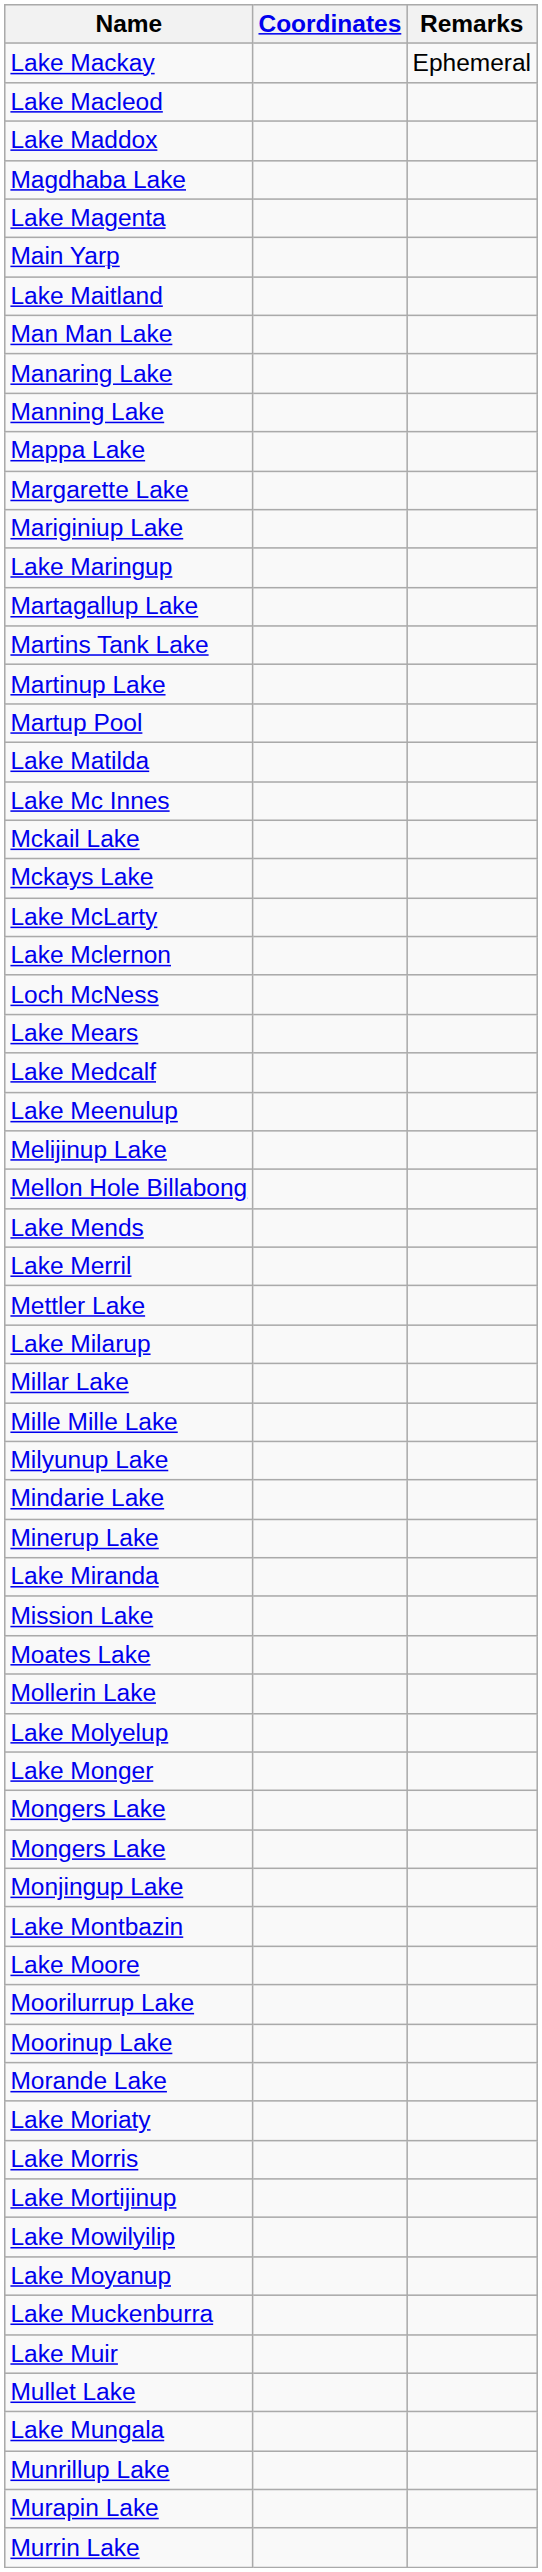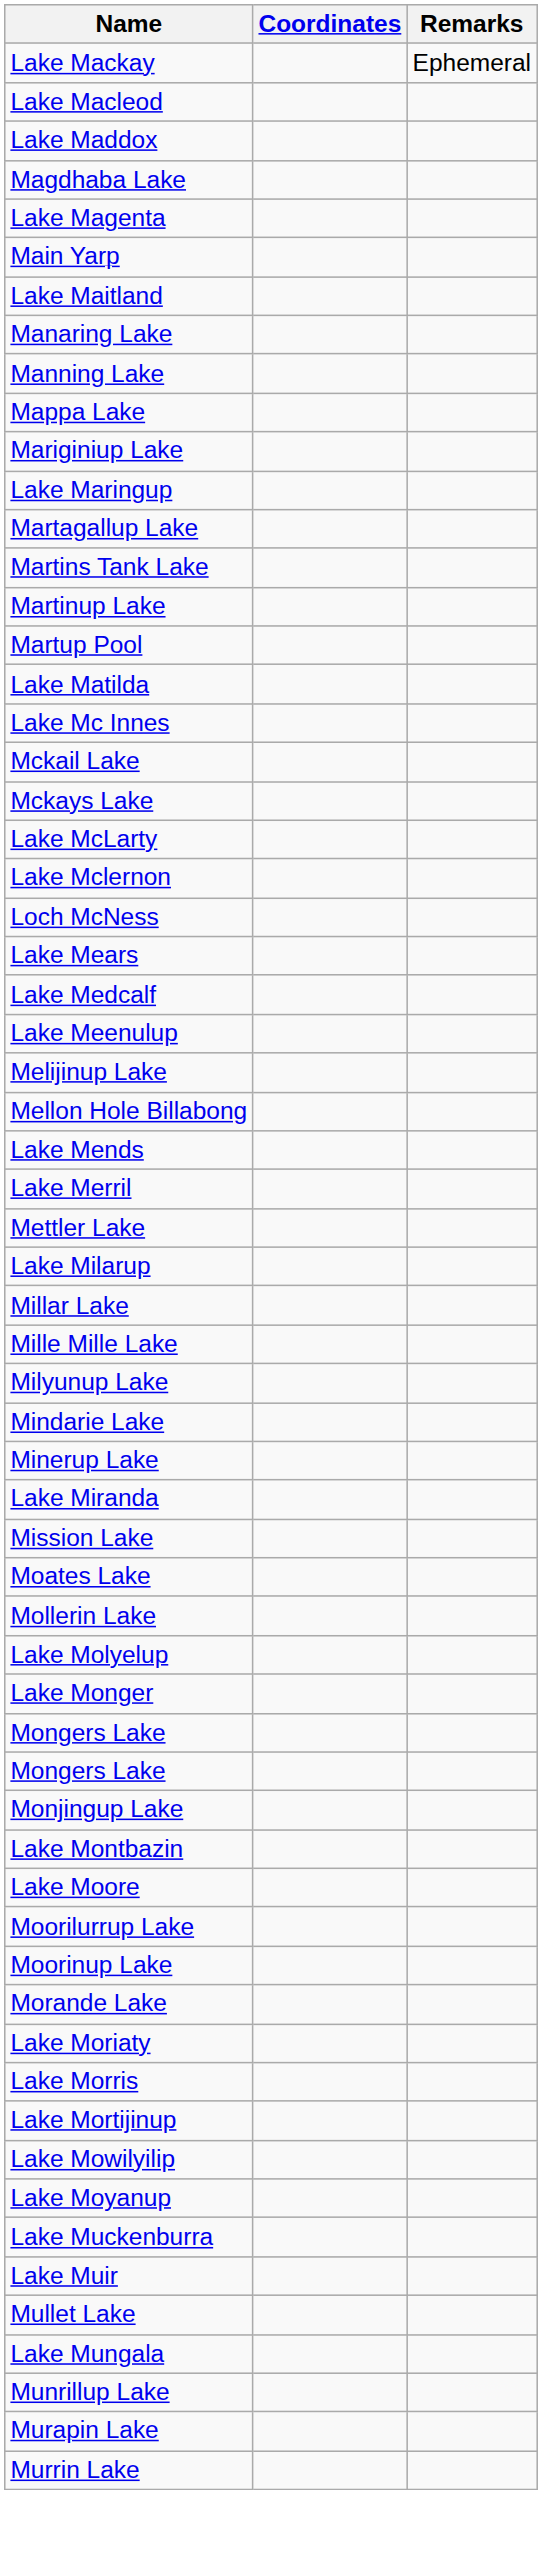 <table class="wikitable">
 <tr>
 <th>Name</th>
 <th><a href='#'>Coordinates</a></th>
 <th>Remarks</th>
 </tr>
 <tr>
 <td><a href='#'>Lake Mackay</a></td>
 <td></td>
 <td>Ephemeral</td>
 </tr>
 <tr>
 <td><a href='#'>Lake Macleod</a></td>
 <td></td>
 <td></td>
 </tr>
 <tr>
 <td><a href='#'>Lake Maddox</a></td>
 <td></td>
 <td></td>
 </tr>
 <tr>
 <td><a href='#'>Magdhaba Lake</a></td>
 <td></td>
 <td></td>
 </tr>
 <tr>
 <td><a href='#'>Lake Magenta</a></td>
 <td></td>
 <td></td>
 </tr>
 <tr>
 <td><a href='#'>Main Yarp</a></td>
 <td></td>
 <td></td>
 </tr>
 <tr>
 <td><a href='#'>Lake Maitland</a></td>
 <td></td>
 <td></td>
 </tr>
 <tr>
-<td><a href='#'>Man Man Lake</a></td>
-<td></td>
-<td></td>
-</tr>
-<tr>
 <td><a href='#'>Manaring Lake</a></td>
 <td></td>
 <td></td>
 </tr>
 <tr>
 <td><a href='#'>Manning Lake</a></td>
 <td></td>
 <td></td>
 </tr>
 <tr>
 <td><a href='#'>Mappa Lake</a></td>
-<td></td>
-<td></td>
-</tr>
-<tr>
-<td><a href='#'>Margarette Lake</a></td>
 <td></td>
 <td></td>
 </tr>
 <tr>
 <td><a href='#'>Mariginiup Lake</a></td>
 <td></td>
 <td></td>
 </tr>
 <tr>
 <td><a href='#'>Lake Maringup</a></td>
 <td></td>
 <td></td>
 </tr>
 <tr>
 <td><a href='#'>Martagallup Lake</a></td>
 <td></td>
 <td></td>
 </tr>
 <tr>
 <td><a href='#'>Martins Tank Lake</a></td>
 <td></td>
 <td></td>
 </tr>
 <tr>
 <td><a href='#'>Martinup Lake</a></td>
 <td></td>
 <td></td>
 </tr>
 <tr>
 <td><a href='#'>Martup Pool</a></td>
 <td></td>
 <td></td>
 </tr>
 <tr>
 <td><a href='#'>Lake Matilda</a></td>
 <td></td>
 <td></td>
 </tr>
 <tr>
 <td><a href='#'>Lake Mc Innes</a></td>
 <td></td>
 <td></td>
 </tr>
 <tr>
 <td><a href='#'>Mckail Lake</a></td>
 <td></td>
 <td></td>
 </tr>
 <tr>
 <td><a href='#'>Mckays Lake</a></td>
 <td></td>
 <td></td>
 </tr>
 <tr>
 <td><a href='#'>Lake McLarty</a></td>
 <td></td>
 <td></td>
 </tr>
 <tr>
 <td><a href='#'>Lake Mclernon</a></td>
 <td></td>
 <td></td>
 </tr>
 <tr>
 <td><a href='#'>Loch McNess</a></td>
 <td></td>
 <td></td>
 </tr>
 <tr>
 <td><a href='#'>Lake Mears</a></td>
 <td></td>
 <td></td>
 </tr>
 <tr>
 <td><a href='#'>Lake Medcalf</a></td>
 <td></td>
 <td></td>
 </tr>
 <tr>
 <td><a href='#'>Lake Meenulup</a></td>
 <td></td>
 <td></td>
 </tr>
 <tr>
 <td><a href='#'>Melijinup Lake</a></td>
 <td></td>
 <td></td>
 </tr>
 <tr>
 <td><a href='#'>Mellon Hole Billabong</a></td>
 <td></td>
 <td></td>
 </tr>
 <tr>
 <td><a href='#'>Lake Mends</a></td>
 <td></td>
 <td></td>
 </tr>
 <tr>
 <td><a href='#'>Lake Merril</a></td>
 <td></td>
 <td></td>
 </tr>
 <tr>
 <td><a href='#'>Mettler Lake</a></td>
 <td></td>
 <td></td>
 </tr>
 <tr>
 <td><a href='#'>Lake Milarup</a></td>
 <td></td>
 <td></td>
 </tr>
 <tr>
 <td><a href='#'>Millar Lake</a></td>
 <td></td>
 <td></td>
 </tr>
 <tr>
 <td><a href='#'>Mille Mille Lake</a></td>
 <td></td>
 <td></td>
 </tr>
 <tr>
 <td><a href='#'>Milyunup Lake</a></td>
 <td></td>
 <td></td>
 </tr>
 <tr>
 <td><a href='#'>Mindarie Lake</a></td>
 <td></td>
 <td></td>
 </tr>
 <tr>
 <td><a href='#'>Minerup Lake</a></td>
 <td></td>
 <td></td>
 </tr>
 <tr>
 <td><a href='#'>Lake Miranda</a></td>
 <td></td>
 <td></td>
 </tr>
 <tr>
 <td><a href='#'>Mission Lake</a></td>
 <td></td>
 <td></td>
 </tr>
 <tr>
 <td><a href='#'>Moates Lake</a></td>
 <td></td>
 <td></td>
 </tr>
 <tr>
 <td><a href='#'>Mollerin Lake</a></td>
 <td></td>
 <td></td>
 </tr>
 <tr>
 <td><a href='#'>Lake Molyelup</a></td>
 <td></td>
 <td></td>
 </tr>
 <tr>
 <td><a href='#'>Lake Monger</a></td>
 <td></td>
 <td></td>
 </tr>
 <tr>
 <td><a href='#'>Mongers Lake</a></td>
 <td></td>
 <td></td>
 </tr>
 <tr>
 <td><a href='#'>Mongers Lake</a></td>
 <td></td>
 <td></td>
 </tr>
 <tr>
 <td><a href='#'>Monjingup Lake</a></td>
 <td></td>
 <td></td>
 </tr>
 <tr>
 <td><a href='#'>Lake Montbazin</a></td>
 <td></td>
 <td></td>
 </tr>
 <tr>
 <td><a href='#'>Lake Moore</a></td>
 <td></td>
 <td></td>
 </tr>
 <tr>
 <td><a href='#'>Moorilurrup Lake</a></td>
 <td></td>
 <td></td>
 </tr>
 <tr>
 <td><a href='#'>Moorinup Lake</a></td>
 <td></td>
 <td></td>
 </tr>
 <tr>
 <td><a href='#'>Morande Lake</a></td>
 <td></td>
 <td></td>
 </tr>
 <tr>
 <td><a href='#'>Lake Moriaty</a></td>
 <td></td>
 <td></td>
 </tr>
 <tr>
 <td><a href='#'>Lake Morris</a></td>
 <td></td>
 <td></td>
 </tr>
 <tr>
 <td><a href='#'>Lake Mortijinup</a></td>
 <td></td>
 <td></td>
 </tr>
 <tr>
 <td><a href='#'>Lake Mowilyilip</a></td>
 <td></td>
 <td></td>
 </tr>
 <tr>
 <td><a href='#'>Lake Moyanup</a></td>
 <td></td>
 <td></td>
 </tr>
 <tr>
 <td><a href='#'>Lake Muckenburra</a></td>
 <td></td>
 <td></td>
 </tr>
 <tr>
 <td><a href='#'>Lake Muir</a></td>
 <td></td>
 <td></td>
 </tr>
 <tr>
 <td><a href='#'>Mullet Lake</a></td>
 <td></td>
 <td></td>
 </tr>
 <tr>
 <td><a href='#'>Lake Mungala</a></td>
 <td></td>
 <td></td>
 </tr>
 <tr>
 <td><a href='#'>Munrillup Lake</a></td>
 <td></td>
 <td></td>
 </tr>
 <tr>
 <td><a href='#'>Murapin Lake</a></td>
 <td></td>
 <td></td>
 </tr>
 <tr>
 <td><a href='#'>Murrin Lake</a></td>
 <td></td>
 <td></td>
 </tr>
 </table>
